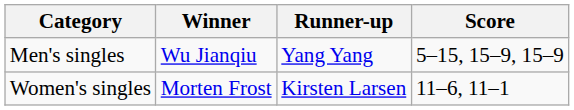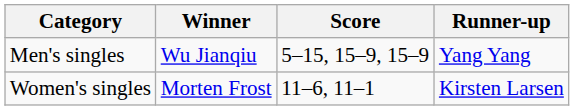 <table class=wikitable style="margin:auto;">
 <tr>
 <th>Category</th>
 <th>Winner</th>
+<th>Score</th>
 <th>Runner-up</th>
-<th>Score</th>
 </tr>
 <tr>
 <td>Men's singles</td>
 <td> <a href='#'>Wu Jianqiu</a></td>
+<td>5–15, 15–9, 15–9</td>
 <td> <a href='#'>Yang Yang</a></td>
-<td>5–15, 15–9, 15–9</td>
 </tr>
 <tr>
 <td>Women's singles</td>
 <td> <a href='#'>Morten Frost</a></td>
+<td>11–6, 11–1</td>
 <td> <a href='#'>Kirsten Larsen</a></td>
-<td>11–6, 11–1</td>
 </tr>
 </table>
